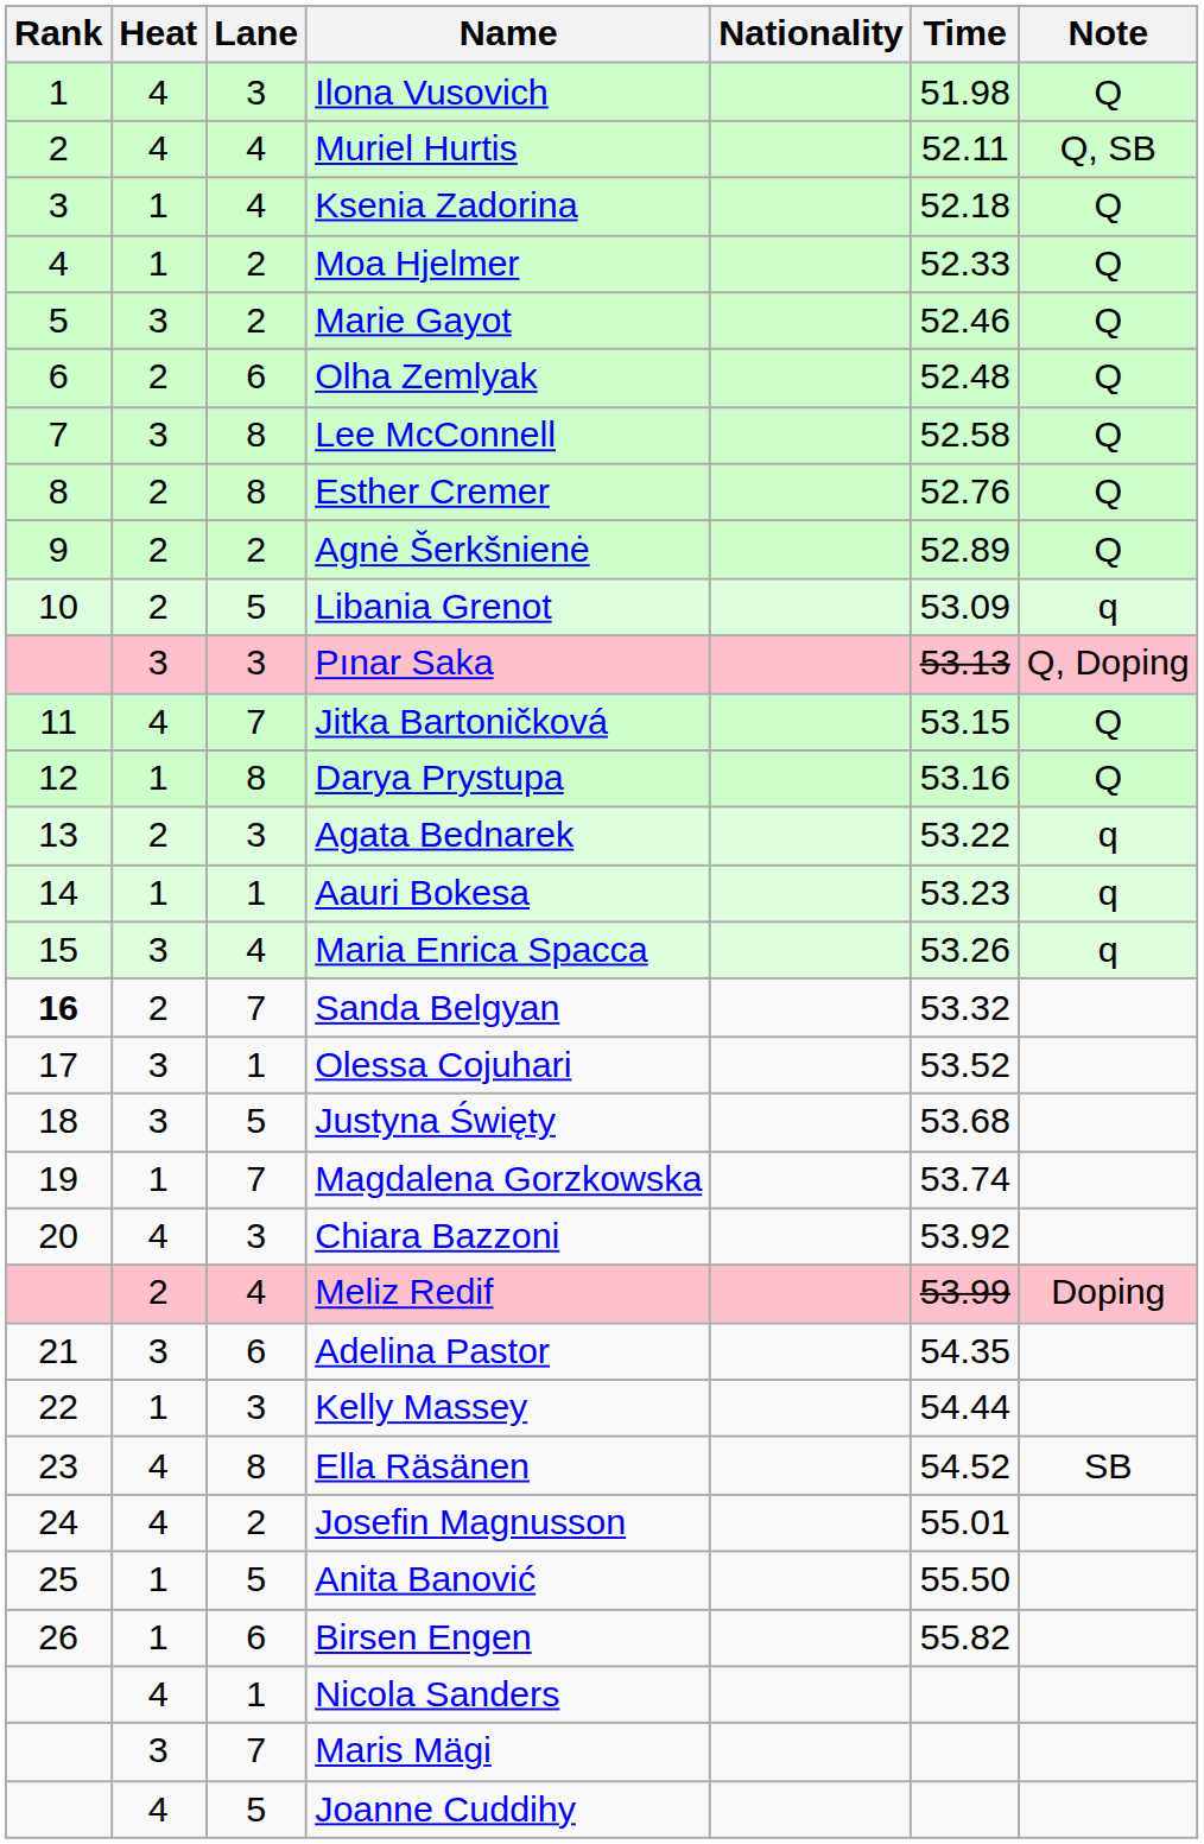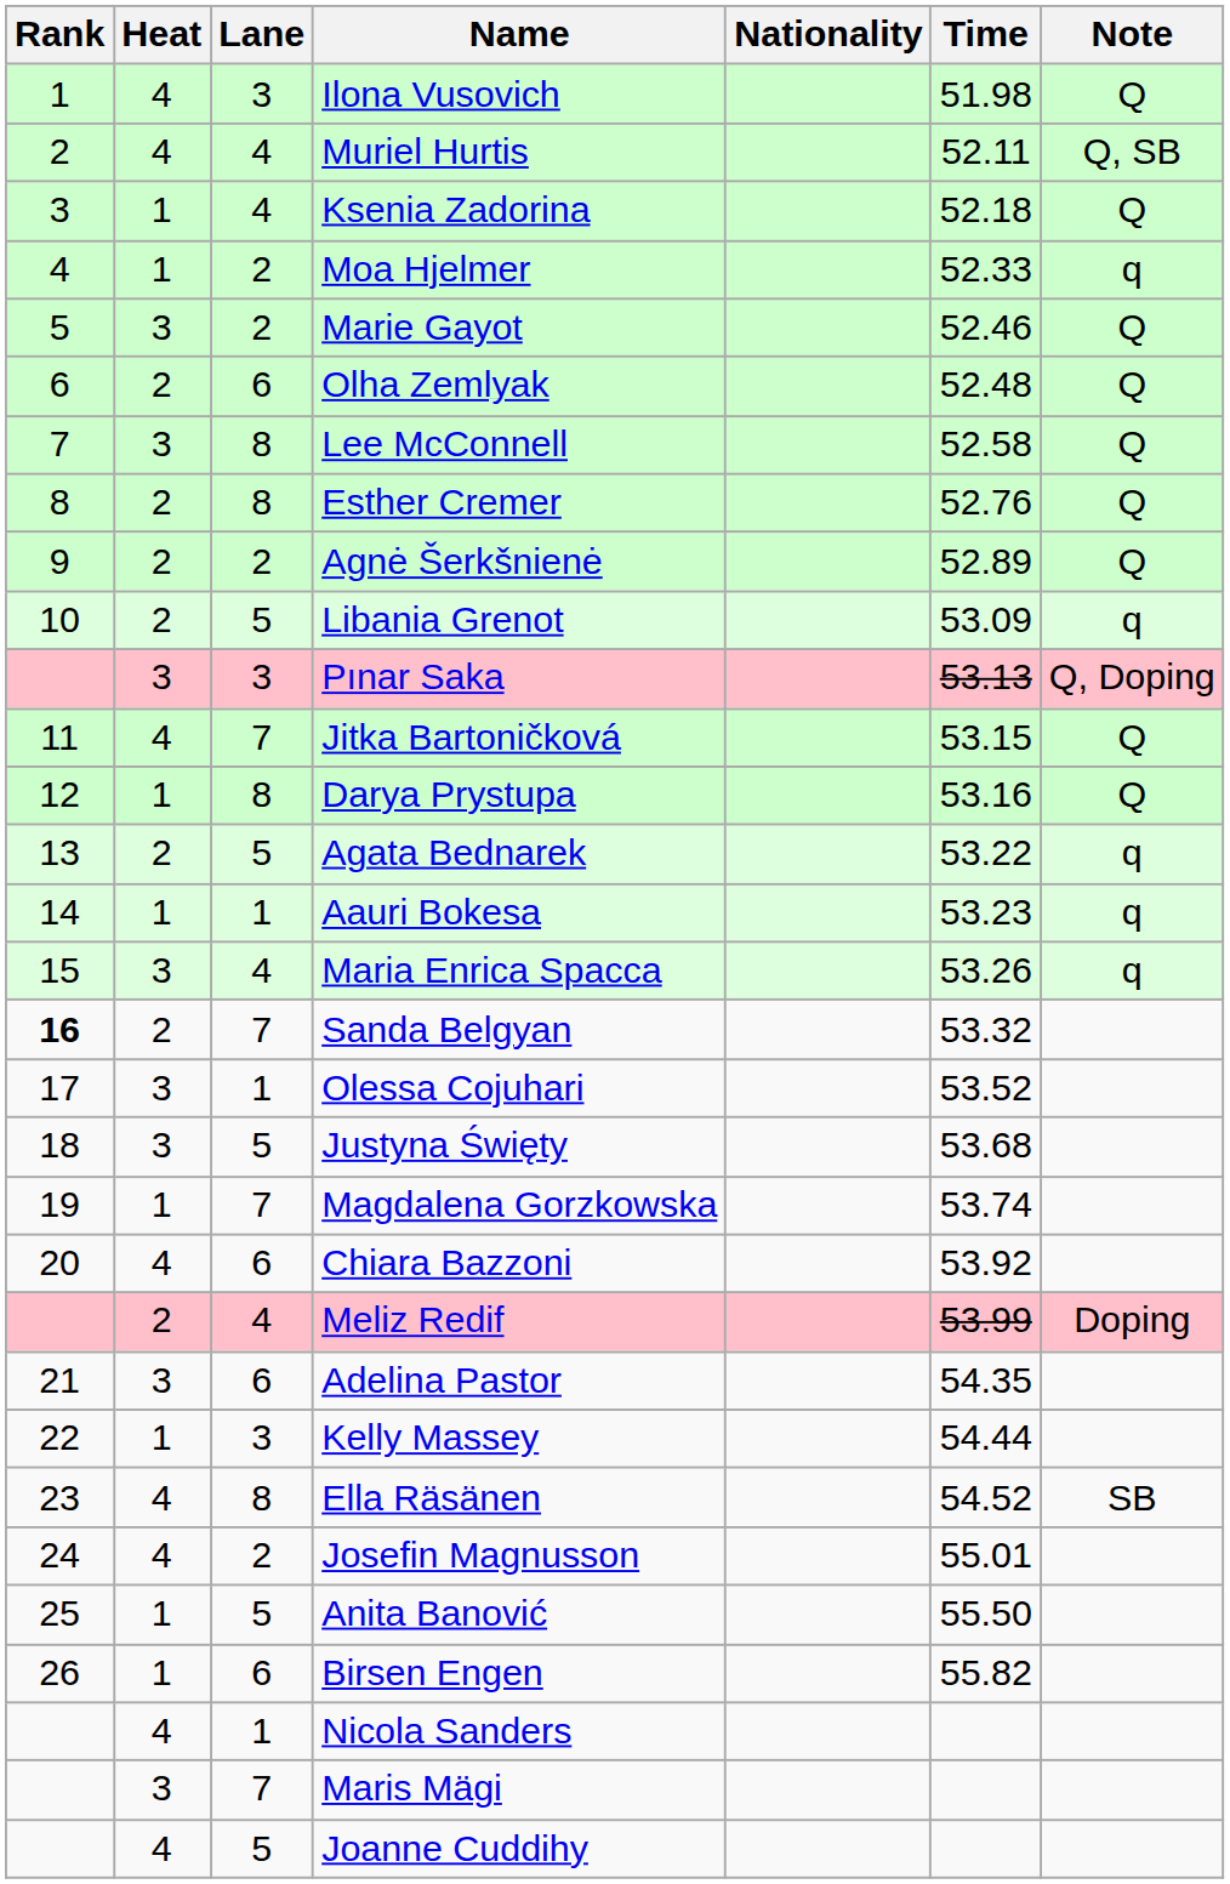 <table class="wikitable sortable" style="text-align:center">
 <tr>
 <th>Rank</th>
 <th>Heat</th>
 <th>Lane</th>
 <th>Name</th>
 <th>Nationality</th>
 <th>Time</th>
 <th>Note</th>
 </tr>
 <tr bgcolor=ccffcc>
 <td>1</td>
 <td>4</td>
 <td>3</td>
 <td align="left"><a href='#'>Ilona Vusovich</a></td>
 <td align=left></td>
 <td>51.98</td>
 <td>Q</td>
 </tr>
 <tr bgcolor=ccffcc>
 <td>2</td>
 <td>4</td>
 <td>4</td>
 <td align="left"><a href='#'>Muriel Hurtis</a></td>
 <td align=left></td>
 <td>52.11</td>
 <td>Q, SB</td>
 </tr>
 <tr bgcolor=ccffcc>
 <td>3</td>
 <td>1</td>
 <td>4</td>
 <td align="left"><a href='#'>Ksenia Zadorina</a></td>
 <td align=left></td>
 <td>52.18</td>
 <td>Q</td>
 </tr>
 <tr bgcolor=ccffcc>
 <td>4</td>
 <td>1</td>
 <td>2</td>
 <td align="left"><a href='#'>Moa Hjelmer</a></td>
 <td align=left></td>
 <td>52.33</td>
-<td>Q</td>
+<td>q</td>
 </tr>
 <tr bgcolor=ccffcc>
 <td>5</td>
 <td>3</td>
 <td>2</td>
 <td align="left"><a href='#'>Marie Gayot</a></td>
 <td align=left></td>
 <td>52.46</td>
 <td>Q</td>
 </tr>
 <tr bgcolor=ccffcc>
 <td>6</td>
 <td>2</td>
 <td>6</td>
 <td align="left"><a href='#'>Olha Zemlyak</a></td>
 <td align=left></td>
 <td>52.48</td>
 <td>Q</td>
 </tr>
 <tr bgcolor=ccffcc>
 <td>7</td>
 <td>3</td>
 <td>8</td>
 <td align="left"><a href='#'>Lee McConnell</a></td>
 <td align=left></td>
 <td>52.58</td>
 <td>Q</td>
 </tr>
 <tr bgcolor=ccffcc>
 <td>8</td>
 <td>2</td>
 <td>8</td>
 <td align="left"><a href='#'>Esther Cremer</a></td>
 <td align=left></td>
 <td>52.76</td>
 <td>Q</td>
 </tr>
 <tr bgcolor=ccffcc>
 <td>9</td>
 <td>2</td>
 <td>2</td>
 <td align="left"><a href='#'>Agnė Šerkšnienė</a></td>
 <td align=left></td>
 <td>52.89</td>
 <td>Q</td>
 </tr>
 <tr bgcolor=ddffdd>
 <td>10</td>
 <td>2</td>
 <td>5</td>
 <td align="left"><a href='#'>Libania Grenot</a></td>
 <td align=left></td>
 <td>53.09</td>
 <td>q</td>
 </tr>
 <tr bgcolor=pink>
 <td></td>
 <td>3</td>
 <td>3</td>
 <td align="left"><a href='#'>Pınar Saka</a></td>
 <td align=left></td>
 <td><s>53.13 </s></td>
 <td>Q, Doping</td>
 </tr>
 <tr bgcolor=ccffcc>
 <td>11</td>
 <td>4</td>
 <td>7</td>
 <td align="left"><a href='#'>Jitka Bartoničková</a></td>
 <td align=left></td>
 <td>53.15</td>
 <td>Q</td>
 </tr>
 <tr bgcolor=ccffcc>
 <td>12</td>
 <td>1</td>
 <td>8</td>
 <td align="left"><a href='#'>Darya Prystupa</a></td>
 <td align=left></td>
 <td>53.16</td>
 <td>Q</td>
 </tr>
 <tr bgcolor=ddffdd>
 <td>13</td>
 <td>2</td>
-<td>3</td>
+<td>5</td>
 <td align="left"><a href='#'>Agata Bednarek</a></td>
 <td align=left></td>
 <td>53.22</td>
 <td>q</td>
 </tr>
 <tr bgcolor=ddffdd>
 <td>14</td>
 <td>1</td>
 <td>1</td>
 <td align="left"><a href='#'>Aauri Bokesa</a></td>
 <td align=left></td>
 <td>53.23</td>
 <td>q</td>
 </tr>
 <tr bgcolor=ddffdd>
 <td>15</td>
 <td>3</td>
 <td>4</td>
 <td align="left"><a href='#'>Maria Enrica Spacca</a></td>
 <td align=left></td>
 <td>53.26</td>
 <td>q</td>
 </tr>
 <tr>
 <td><strong>16</strong></td>
 <td>2</td>
 <td>7</td>
 <td align="left"><a href='#'>Sanda Belgyan</a></td>
 <td align=left></td>
 <td>53.32</td>
 <td></td>
 </tr>
 <tr>
 <td>17</td>
 <td>3</td>
 <td>1</td>
 <td align="left"><a href='#'>Olessa Cojuhari</a></td>
 <td align=left></td>
 <td>53.52</td>
 <td></td>
 </tr>
 <tr>
 <td>18</td>
 <td>3</td>
 <td>5</td>
 <td align="left"><a href='#'>Justyna Święty</a></td>
 <td align=left></td>
 <td>53.68</td>
 <td></td>
 </tr>
 <tr>
 <td>19</td>
 <td>1</td>
 <td>7</td>
 <td align="left"><a href='#'>Magdalena Gorzkowska</a></td>
 <td align=left></td>
 <td>53.74</td>
 <td></td>
 </tr>
 <tr>
 <td>20</td>
 <td>4</td>
-<td>3</td>
+<td>6</td>
 <td align="left"><a href='#'>Chiara Bazzoni</a></td>
 <td align=left></td>
 <td>53.92</td>
 <td></td>
 </tr>
 <tr bgcolor=pink>
 <td></td>
 <td>2</td>
 <td>4</td>
 <td align="left"><a href='#'>Meliz Redif</a></td>
 <td align=left></td>
 <td><s>53.99 </s></td>
 <td>Doping</td>
 </tr>
 <tr>
 <td>21</td>
 <td>3</td>
 <td>6</td>
 <td align="left"><a href='#'>Adelina Pastor</a></td>
 <td align=left></td>
 <td>54.35</td>
 <td></td>
 </tr>
 <tr>
 <td>22</td>
 <td>1</td>
 <td>3</td>
 <td align="left"><a href='#'>Kelly Massey</a></td>
 <td align=left></td>
 <td>54.44</td>
 <td></td>
 </tr>
 <tr>
 <td>23</td>
 <td>4</td>
 <td>8</td>
 <td align="left"><a href='#'>Ella Räsänen</a></td>
 <td align=left></td>
 <td>54.52</td>
 <td>SB</td>
 </tr>
 <tr>
 <td>24</td>
 <td>4</td>
 <td>2</td>
 <td align="left"><a href='#'>Josefin Magnusson</a></td>
 <td align=left></td>
 <td>55.01</td>
 <td></td>
 </tr>
 <tr>
 <td>25</td>
 <td>1</td>
 <td>5</td>
 <td align="left"><a href='#'>Anita Banović</a></td>
 <td align=left></td>
 <td>55.50</td>
 <td></td>
 </tr>
 <tr>
 <td>26</td>
 <td>1</td>
 <td>6</td>
 <td align="left"><a href='#'>Birsen Engen</a></td>
 <td align=left></td>
 <td>55.82</td>
 <td></td>
 </tr>
 <tr>
 <td></td>
 <td>4</td>
 <td>1</td>
 <td align="left"><a href='#'>Nicola Sanders</a></td>
 <td align=left></td>
 <td></td>
 <td></td>
 </tr>
 <tr>
 <td></td>
 <td>3</td>
 <td>7</td>
 <td align="left"><a href='#'>Maris Mägi</a></td>
 <td align=left></td>
 <td></td>
 <td></td>
 </tr>
 <tr>
 <td></td>
 <td>4</td>
 <td>5</td>
 <td align="left"><a href='#'>Joanne Cuddihy</a></td>
 <td align=left></td>
 <td></td>
 <td></td>
 </tr>
 </table>
